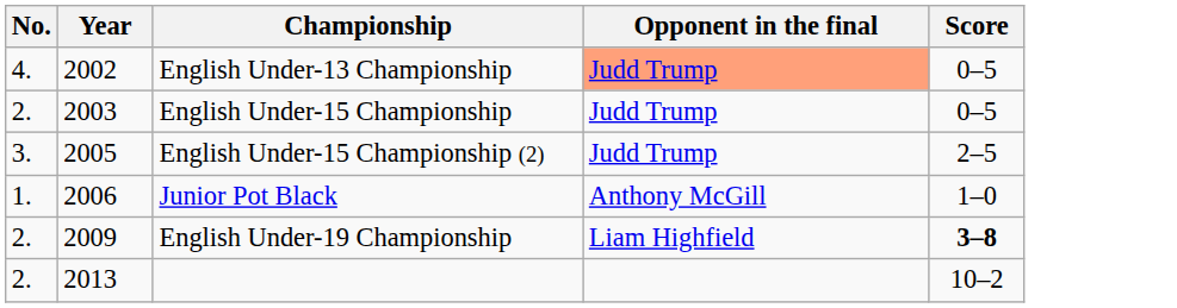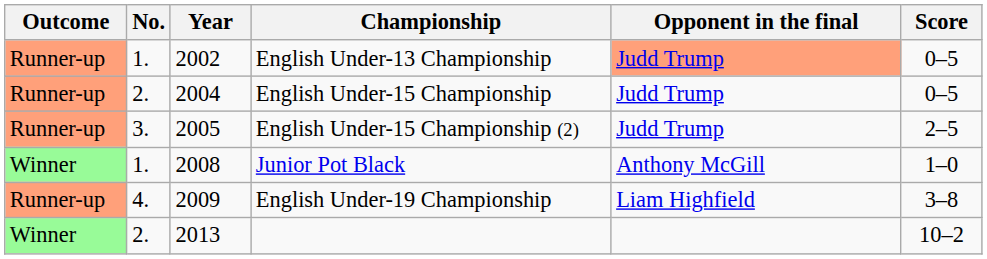 <table class="sortable wikitable">
 <tr>
+<th width="80">Outcome</th>
 <th width="20">No.</th>
 <th width="50">Year</th>
 <th style="width:250px;">Championship</th>
 <th style="width:200px;">Opponent in the final</th>
 <th style="width:50px;">Score</th>
 </tr>
 <tr>
-<td>4.</td>
+<td style="background:#ffa07a;">Runner-up</td>
+<td>1.</td>
 <td>2002</td>
 <td>English Under-13 Championship</td>
 <td style="background: lightsalmon;"> <a href='#'>Judd Trump</a></td>
 <td align="center">0–5</td>
 </tr>
 <tr>
+<td style="background:#ffa07a;">Runner-up</td>
 <td>2.</td>
-<td>2003</td>
+<td>2004</td>
 <td>English Under-15 Championship</td>
 <td> <a href='#'>Judd Trump</a></td>
 <td align="center">0–5</td>
 </tr>
 <tr>
+<td style="background:#ffa07a;">Runner-up</td>
 <td>3.</td>
 <td>2005</td>
 <td>English Under-15 Championship <small>(2)</small></td>
 <td> <a href='#'>Judd Trump</a></td>
 <td align="center">2–5</td>
 </tr>
 <tr>
+<td style="background:#98fb98;">Winner</td>
 <td>1.</td>
-<td>2006</td>
+<td>2008</td>
 <td><a href='#'>Junior Pot Black</a></td>
 <td> <a href='#'>Anthony McGill</a></td>
 <td style="text-align:center;">1–0</td>
 </tr>
 <tr>
-<td>2.</td>
+<td style="background:#ffa07a;">Runner-up</td>
+<td>4.</td>
 <td>2009</td>
 <td>English Under-19 Championship</td>
 <td> <a href='#'>Liam Highfield</a></td>
-<td align="center"><strong>3–8</strong></td>
+<td align="center">3–8</td>
 </tr>
 <tr>
+<td style="background:#98fb98;">Winner</td>
 <td>2.</td>
 <td>2013</td>
 <td></td>
 <td> </td>
 <td style="text-align:center;">10–2</td>
 </tr>
 </table>
